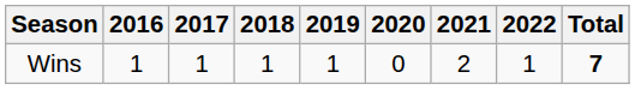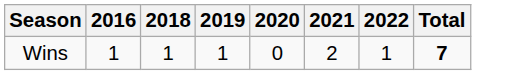 <table class=wikitable>
 <tr>
 <th>Season</th>
 <th>2016</th>
-<th>2017</th>
 <th>2018</th>
 <th>2019</th>
 <th>2020</th>
 <th>2021</th>
 <th>2022</th>
 <th><strong>Total</strong></th>
 </tr>
 <tr align=center>
 <td>Wins</td>
 <td>1</td>
 <td>1</td>
 <td>1</td>
-<td>1</td>
 <td>0</td>
 <td>2</td>
 <td>1</td>
 <td><strong>7</strong></td>
 </tr>
 </table>
